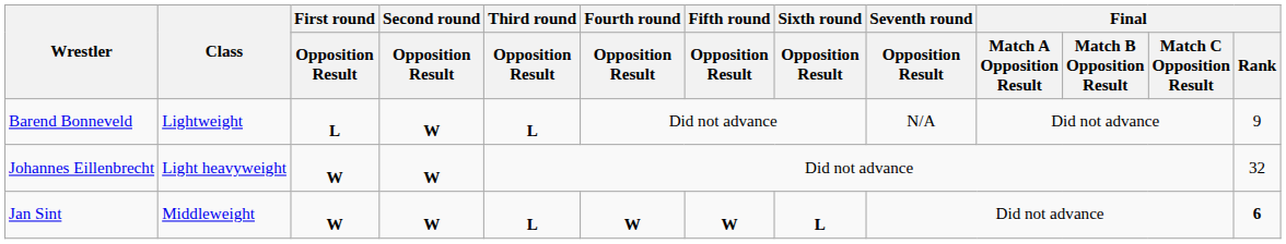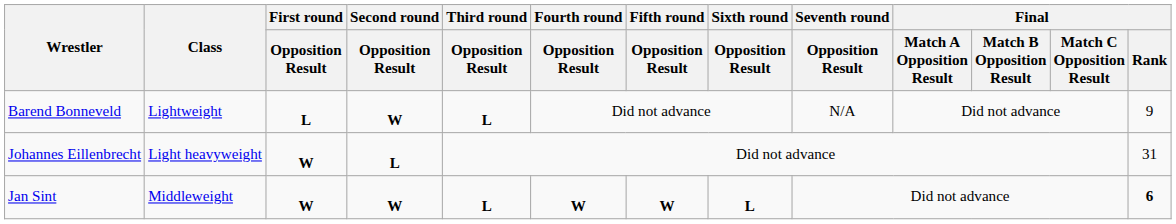 <table class=wikitable style="font-size:90%">
 <tr>
 <th rowspan="2">Wrestler</th>
 <th rowspan="2">Class</th>
 <th>First round</th>
 <th>Second round</th>
 <th>Third round</th>
 <th>Fourth round</th>
 <th>Fifth round</th>
 <th>Sixth round</th>
 <th>Seventh round</th>
 <th colspan="4">Final</th>
 </tr>
 <tr>
 <th>Opposition<br>Result</th>
 <th>Opposition<br>Result</th>
 <th>Opposition<br>Result</th>
 <th>Opposition<br>Result</th>
 <th>Opposition<br>Result</th>
 <th>Opposition<br>Result</th>
 <th>Opposition<br>Result</th>
 <th>Match A<br>Opposition<br>Result</th>
 <th>Match B<br>Opposition<br>Result</th>
 <th>Match C<br>Opposition<br>Result</th>
 <th>Rank</th>
 </tr>
 <tr>
 <td><a href='#'>Barend Bonneveld</a></td>
 <td><a href='#'>Lightweight</a></td>
 <td align=center> <br> <strong>L</strong></td>
 <td align=center> <br> <strong>W</strong></td>
 <td align=center> <br> <strong>L</strong></td>
 <td align=center colspan=3>Did not advance</td>
 <td align=center>N/A</td>
 <td align=center colspan=3>Did not advance</td>
 <td align=center>9</td>
 </tr>
 <tr>
 <td><a href='#'>Johannes Eillenbrecht</a></td>
 <td><a href='#'>Light heavyweight</a></td>
 <td align=center> <br> <strong>W</strong></td>
-<td align=center> <br> <strong>W</strong></td>
+<td align=center> <br> <strong>L</strong></td>
 <td align=center colspan=8>Did not advance</td>
-<td align=center>32</td>
+<td align=center>31</td>
 </tr>
 <tr>
 <td><a href='#'>Jan Sint</a></td>
 <td><a href='#'>Middleweight</a></td>
 <td align=center> <br> <strong>W</strong></td>
 <td align=center> <br> <strong>W</strong></td>
 <td align=center> <br> <strong>L</strong></td>
 <td align=center> <br> <strong>W</strong></td>
 <td align=center> <br> <strong>W</strong></td>
 <td align=center> <br> <strong>L</strong></td>
 <td align=center colspan=4>Did not advance</td>
 <td align=center><strong>6</strong></td>
 </tr>
 </table>
